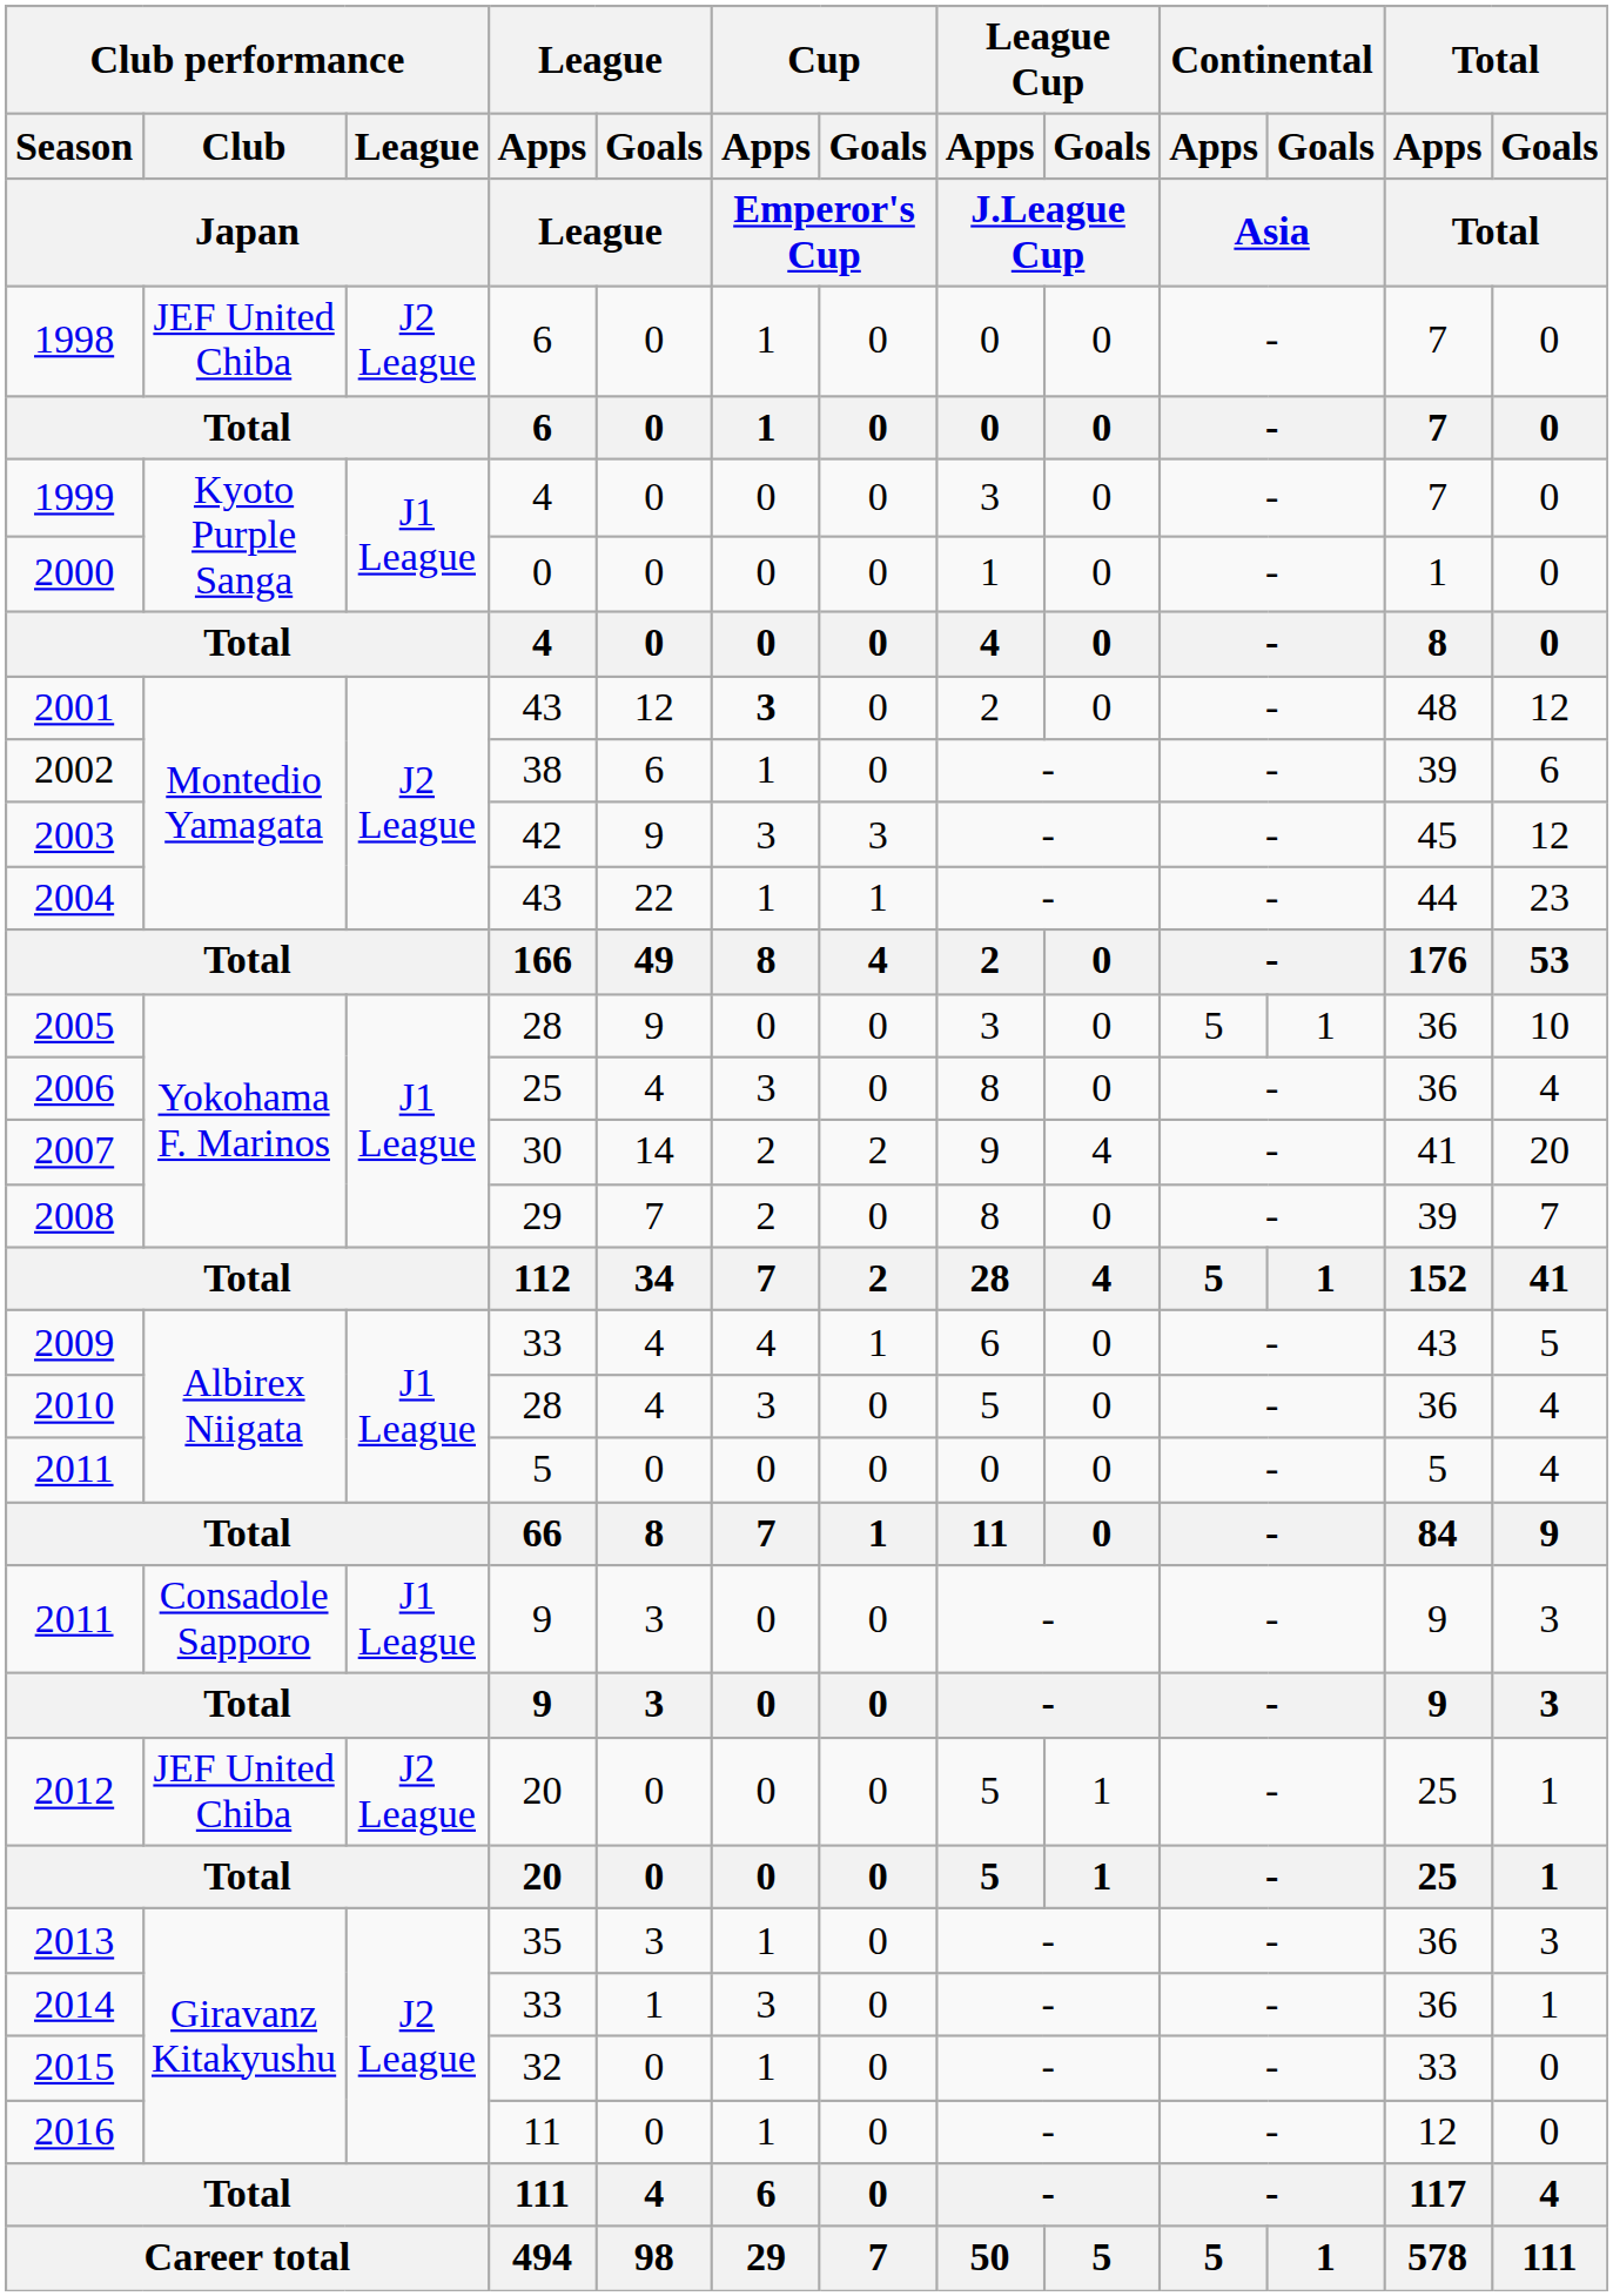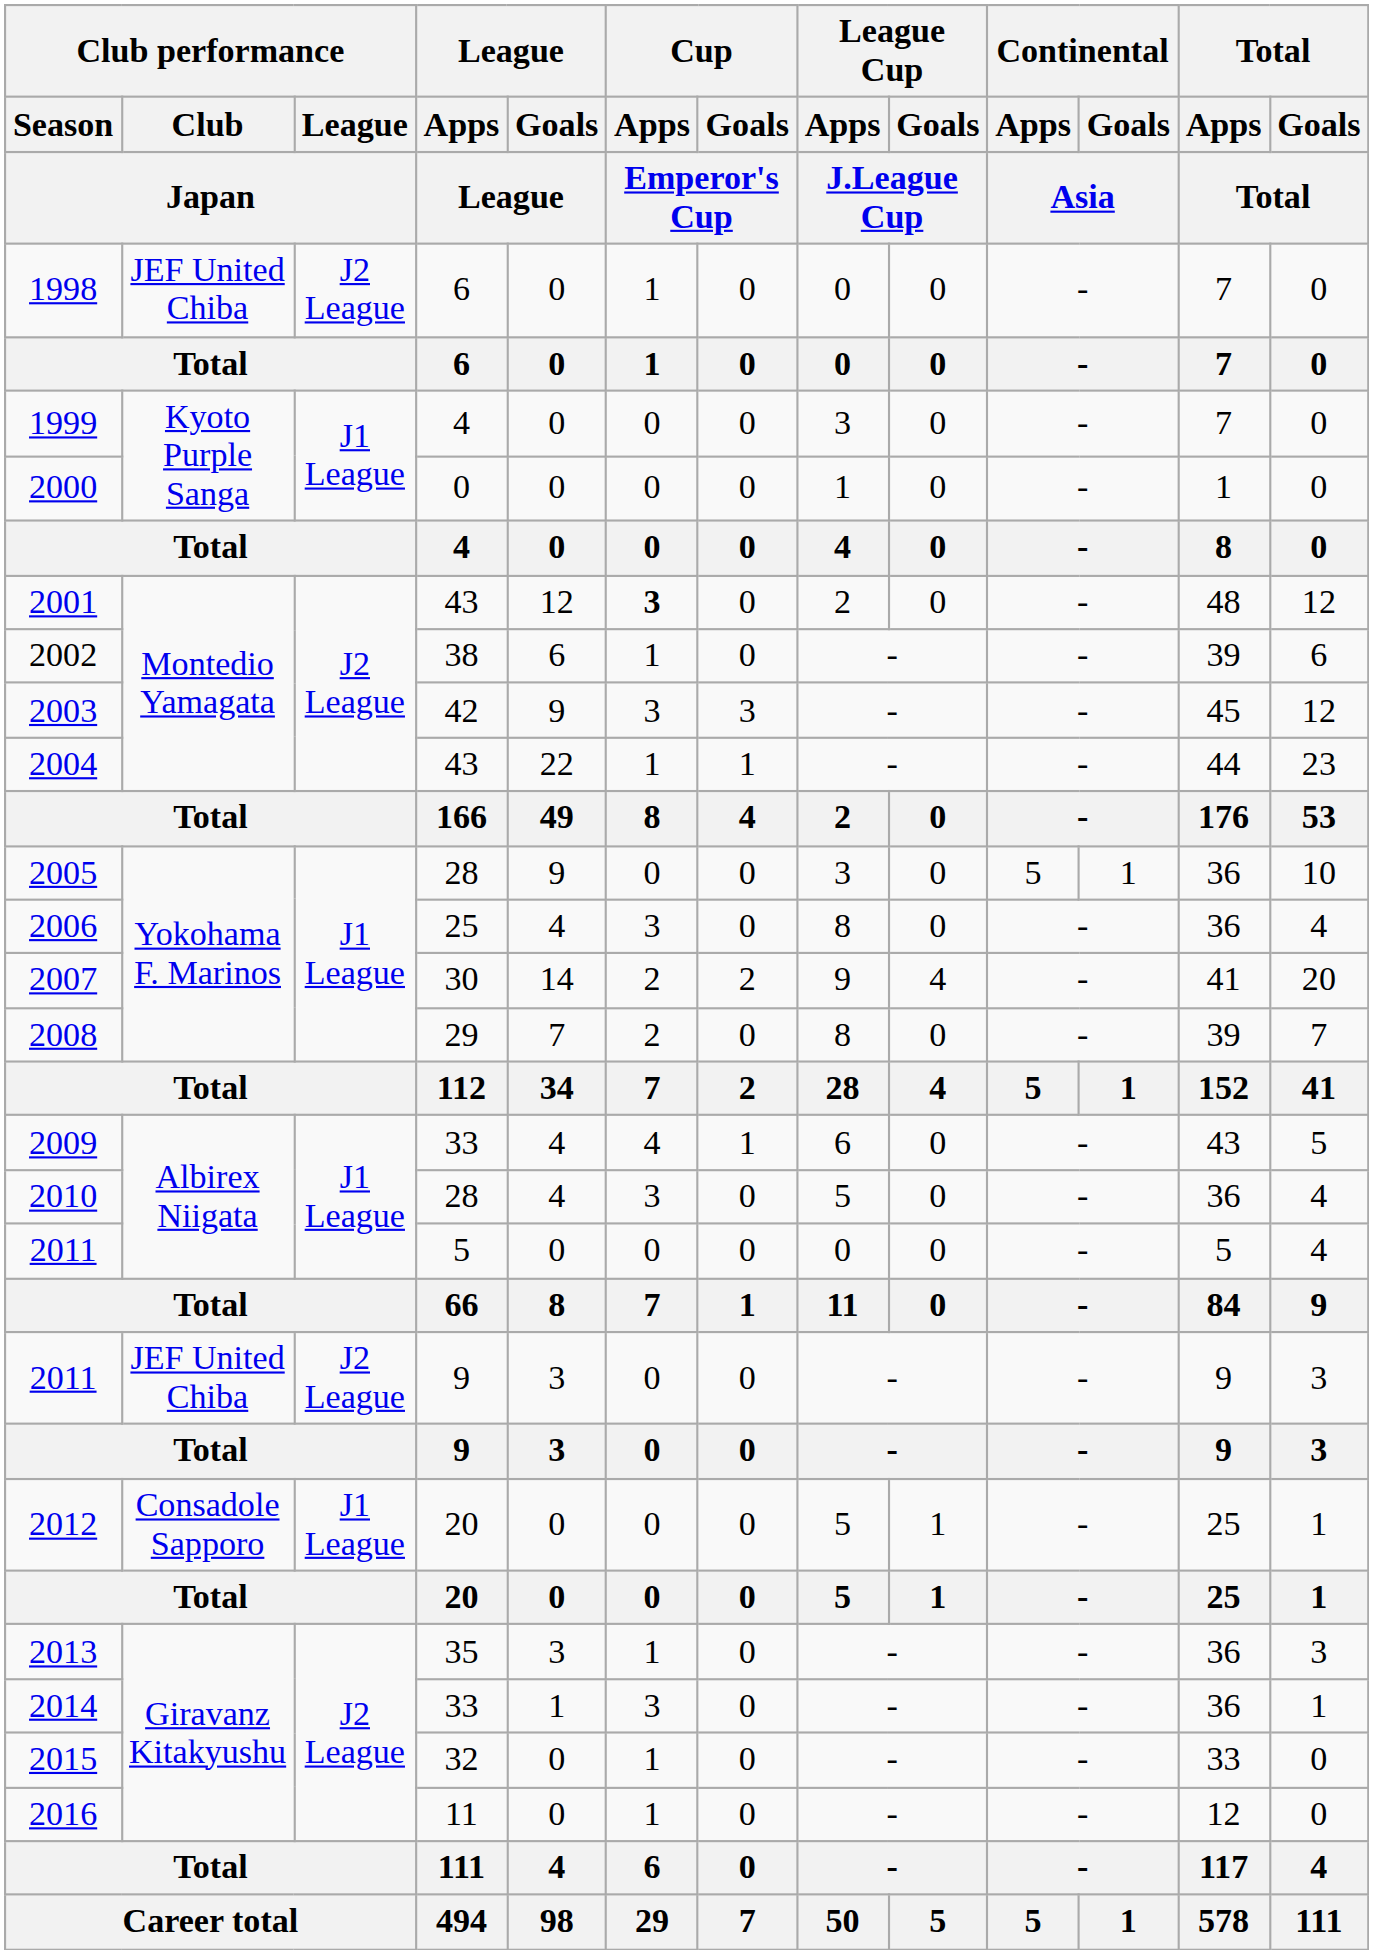 <table class="wikitable" style="text-align:center">
 <tr>
 <th colspan=3>Club performance</th>
 <th colspan=2>League</th>
 <th colspan=2>Cup</th>
 <th colspan=2>League Cup</th>
 <th colspan=2>Continental</th>
 <th colspan=2>Total</th>
 </tr>
 <tr>
 <th>Season</th>
 <th>Club</th>
 <th>League</th>
 <th>Apps</th>
 <th>Goals</th>
 <th>Apps</th>
 <th>Goals</th>
 <th>Apps</th>
 <th>Goals</th>
 <th>Apps</th>
 <th>Goals</th>
 <th>Apps</th>
 <th>Goals</th>
 </tr>
 <tr>
 <th colspan=3>Japan</th>
 <th colspan=2>League</th>
 <th colspan=2><a href='#'>Emperor's Cup</a></th>
 <th colspan=2><a href='#'>J.League Cup</a></th>
 <th colspan=2><a href='#'>Asia</a></th>
 <th colspan=2>Total</th>
 </tr>
 <tr>
 <td><a href='#'>1998</a></td>
 <td><a href='#'>JEF United Chiba</a></td>
 <td><a href='#'>J2 League</a></td>
 <td>6</td>
 <td>0</td>
 <td>1</td>
 <td>0</td>
 <td>0</td>
 <td>0</td>
 <td colspan="2">-</td>
 <td>7</td>
 <td>0</td>
 </tr>
 <tr>
 <th colspan="3">Total</th>
 <th>6</th>
 <th>0</th>
 <th>1</th>
 <th>0</th>
 <th>0</th>
 <th>0</th>
 <th colspan="2">-</th>
 <th>7</th>
 <th>0</th>
 </tr>
 <tr>
 <td><a href='#'>1999</a></td>
 <td rowspan="2"><a href='#'>Kyoto Purple Sanga</a></td>
 <td rowspan="2"><a href='#'>J1 League</a></td>
 <td>4</td>
 <td>0</td>
 <td>0</td>
 <td>0</td>
 <td>3</td>
 <td>0</td>
 <td colspan="2">-</td>
 <td>7</td>
 <td>0</td>
 </tr>
 <tr>
 <td><a href='#'>2000</a></td>
 <td>0</td>
 <td>0</td>
 <td>0</td>
 <td>0</td>
 <td>1</td>
 <td>0</td>
 <td colspan="2">-</td>
 <td>1</td>
 <td>0</td>
 </tr>
 <tr>
 <th colspan="3">Total</th>
 <th>4</th>
 <th>0</th>
 <th>0</th>
 <th>0</th>
 <th>4</th>
 <th>0</th>
 <th colspan="2">-</th>
 <th>8</th>
 <th>0</th>
 </tr>
 <tr>
 <td><a href='#'>2001</a></td>
 <td rowspan="4"><a href='#'>Montedio Yamagata</a></td>
 <td rowspan="4"><a href='#'>J2 League</a></td>
 <td>43</td>
 <td>12</td>
 <td><strong>3</strong></td>
 <td>0</td>
 <td>2</td>
 <td>0</td>
 <td colspan="2">-</td>
 <td>48</td>
 <td>12</td>
 </tr>
 <tr>
 <td>2002</td>
 <td>38</td>
 <td>6</td>
 <td>1</td>
 <td>0</td>
 <td colspan="2">-</td>
 <td colspan="2">-</td>
 <td>39</td>
 <td>6</td>
 </tr>
 <tr>
 <td><a href='#'>2003</a></td>
 <td>42</td>
 <td>9</td>
 <td>3</td>
 <td>3</td>
 <td colspan="2">-</td>
 <td colspan="2">-</td>
 <td>45</td>
 <td>12</td>
 </tr>
 <tr>
 <td><a href='#'>2004</a></td>
 <td>43</td>
 <td>22</td>
 <td>1</td>
 <td>1</td>
 <td colspan="2">-</td>
 <td colspan="2">-</td>
 <td>44</td>
 <td>23</td>
 </tr>
 <tr>
 <th colspan="3">Total</th>
 <th>166</th>
 <th>49</th>
 <th>8</th>
 <th>4</th>
 <th>2</th>
 <th>0</th>
 <th colspan="2">-</th>
 <th>176</th>
 <th>53</th>
 </tr>
 <tr>
 <td><a href='#'>2005</a></td>
 <td rowspan="4"><a href='#'>Yokohama F. Marinos</a></td>
 <td rowspan="4"><a href='#'>J1 League</a></td>
 <td>28</td>
 <td>9</td>
 <td>0</td>
 <td>0</td>
 <td>3</td>
 <td>0</td>
 <td>5</td>
 <td>1</td>
 <td>36</td>
 <td>10</td>
 </tr>
 <tr>
 <td><a href='#'>2006</a></td>
 <td>25</td>
 <td>4</td>
 <td>3</td>
 <td>0</td>
 <td>8</td>
 <td>0</td>
 <td colspan="2">-</td>
 <td>36</td>
 <td>4</td>
 </tr>
 <tr>
 <td><a href='#'>2007</a></td>
 <td>30</td>
 <td>14</td>
 <td>2</td>
 <td>2</td>
 <td>9</td>
 <td>4</td>
 <td colspan="2">-</td>
 <td>41</td>
 <td>20</td>
 </tr>
 <tr>
 <td><a href='#'>2008</a></td>
 <td>29</td>
 <td>7</td>
 <td>2</td>
 <td>0</td>
 <td>8</td>
 <td>0</td>
 <td colspan="2">-</td>
 <td>39</td>
 <td>7</td>
 </tr>
 <tr>
 <th colspan="3">Total</th>
 <th>112</th>
 <th>34</th>
 <th>7</th>
 <th>2</th>
 <th>28</th>
 <th>4</th>
 <th>5</th>
 <th>1</th>
 <th>152</th>
 <th>41</th>
 </tr>
 <tr>
 <td><a href='#'>2009</a></td>
 <td rowspan="3"><a href='#'>Albirex Niigata</a></td>
 <td rowspan="3"><a href='#'>J1 League</a></td>
 <td>33</td>
 <td>4</td>
 <td>4</td>
 <td>1</td>
 <td>6</td>
 <td>0</td>
 <td colspan="2">-</td>
 <td>43</td>
 <td>5</td>
 </tr>
 <tr>
 <td><a href='#'>2010</a></td>
 <td>28</td>
 <td>4</td>
 <td>3</td>
 <td>0</td>
 <td>5</td>
 <td>0</td>
 <td colspan="2">-</td>
 <td>36</td>
 <td>4</td>
 </tr>
 <tr>
 <td><a href='#'>2011</a></td>
 <td>5</td>
 <td>0</td>
 <td>0</td>
 <td>0</td>
 <td>0</td>
 <td>0</td>
 <td colspan="2">-</td>
 <td>5</td>
 <td>4</td>
 </tr>
 <tr>
 <th colspan="3">Total</th>
 <th>66</th>
 <th>8</th>
 <th>7</th>
 <th>1</th>
 <th>11</th>
 <th>0</th>
 <th colspan="2">-</th>
 <th>84</th>
 <th>9</th>
 </tr>
 <tr>
 <td><a href='#'>2011</a></td>
-<td><a href='#'>Consadole Sapporo</a></td>
-<td><a href='#'>J1 League</a></td>
+<td><a href='#'>JEF United Chiba</a></td>
+<td><a href='#'>J2 League</a></td>
 <td>9</td>
 <td>3</td>
 <td>0</td>
 <td>0</td>
 <td colspan="2">-</td>
 <td colspan="2">-</td>
 <td>9</td>
 <td>3</td>
 </tr>
 <tr>
 <th colspan="3">Total</th>
 <th>9</th>
 <th>3</th>
 <th>0</th>
 <th>0</th>
 <th colspan="2">-</th>
 <th colspan="2">-</th>
 <th>9</th>
 <th>3</th>
 </tr>
 <tr>
 <td><a href='#'>2012</a></td>
-<td><a href='#'>JEF United Chiba</a></td>
-<td><a href='#'>J2 League</a></td>
+<td><a href='#'>Consadole Sapporo</a></td>
+<td><a href='#'>J1 League</a></td>
 <td>20</td>
 <td>0</td>
 <td>0</td>
 <td>0</td>
 <td>5</td>
 <td>1</td>
 <td colspan="2">-</td>
 <td>25</td>
 <td>1</td>
 </tr>
 <tr>
 <th colspan="3">Total</th>
 <th>20</th>
 <th>0</th>
 <th>0</th>
 <th>0</th>
 <th>5</th>
 <th>1</th>
 <th colspan="2">-</th>
 <th>25</th>
 <th>1</th>
 </tr>
 <tr>
 <td><a href='#'>2013</a></td>
 <td rowspan="4"><a href='#'>Giravanz Kitakyushu</a></td>
 <td rowspan="4"><a href='#'>J2 League</a></td>
 <td>35</td>
 <td>3</td>
 <td>1</td>
 <td>0</td>
 <td colspan="2">-</td>
 <td colspan="2">-</td>
 <td>36</td>
 <td>3</td>
 </tr>
 <tr>
 <td><a href='#'>2014</a></td>
 <td>33</td>
 <td>1</td>
 <td>3</td>
 <td>0</td>
 <td colspan="2">-</td>
 <td colspan="2">-</td>
 <td>36</td>
 <td>1</td>
 </tr>
 <tr>
 <td><a href='#'>2015</a></td>
 <td>32</td>
 <td>0</td>
 <td>1</td>
 <td>0</td>
 <td colspan="2">-</td>
 <td colspan="2">-</td>
 <td>33</td>
 <td>0</td>
 </tr>
 <tr>
 <td><a href='#'>2016</a></td>
 <td>11</td>
 <td>0</td>
 <td>1</td>
 <td>0</td>
 <td colspan="2">-</td>
 <td colspan="2">-</td>
 <td>12</td>
 <td>0</td>
 </tr>
 <tr>
 <th colspan="3">Total</th>
 <th>111</th>
 <th>4</th>
 <th>6</th>
 <th>0</th>
 <th colspan="2">-</th>
 <th colspan="2">-</th>
 <th>117</th>
 <th>4</th>
 </tr>
 <tr>
 <th colspan=3>Career total</th>
 <th>494</th>
 <th>98</th>
 <th>29</th>
 <th>7</th>
 <th>50</th>
 <th>5</th>
 <th>5</th>
 <th>1</th>
 <th>578</th>
 <th>111</th>
 </tr>
 </table>
